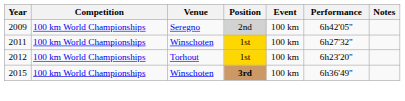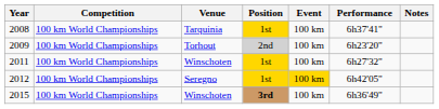 <table class="wikitable" width=70% style="font-size:90%; text-align:center;">
 <tr>
 <th>Year</th>
 <th>Competition</th>
 <th>Venue</th>
 <th>Position</th>
 <th>Event</th>
 <th>Performance</th>
 <th>Notes</th>
 </tr>
 <tr>
+<td>2008</td>
+<td align=left><a href='#'>100 km World Championships</a></td>
+<td align=left> <a href='#'>Tarquinia</a></td>
+<td bgcolor=gold>1st</td>
+<td>100 km</td>
+<td>6h37'41"</td>
+<td></td>
+</tr>
+<tr>
 <td>2009</td>
 <td align=left><a href='#'>100 km World Championships</a></td>
-<td align=left> <a href='#'>Seregno</a></td>
+<td align=left> <a href='#'>Torhout</a></td>
 <td bgcolor=d2d2d2>2nd</td>
 <td>100 km</td>
-<td>6h42'05"</td>
+<td>6h23'20"</td>
 <td></td>
 </tr>
 <tr>
 <td>2011</td>
 <td align=left><a href='#'>100 km World Championships</a></td>
 <td align=left> <a href='#'>Winschoten</a></td>
 <td bgcolor=gold>1st</td>
 <td>100 km</td>
 <td>6h27'32"</td>
 <td></td>
 </tr>
 <tr>
 <td>2012</td>
 <td align=left><a href='#'>100 km World Championships</a></td>
-<td align=left> <a href='#'>Torhout</a></td>
+<td align=left> <a href='#'>Seregno</a></td>
 <td bgcolor=gold>1st</td>
-<td>100 km</td>
-<td>6h23'20"</td>
+<td style="background: gold;">100 km</td>
+<td>6h42'05"</td>
 <td></td>
 </tr>
 <tr>
 <td>2015</td>
 <td align=left><a href='#'>100 km World Championships</a></td>
 <td align=left> <a href='#'>Winschoten</a></td>
 <td bgcolor=cc9966><strong>3rd</strong></td>
 <td>100 km</td>
 <td>6h36'49"</td>
 <td></td>
 </tr>
 </table>
